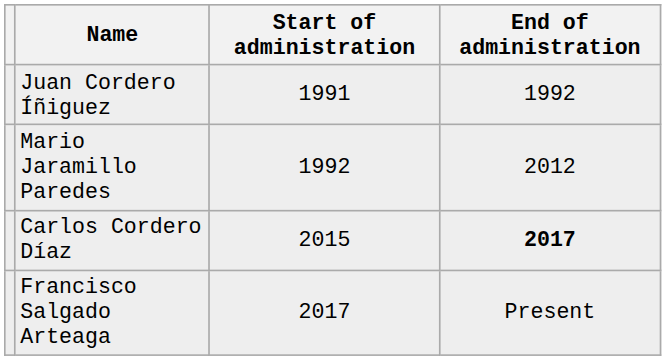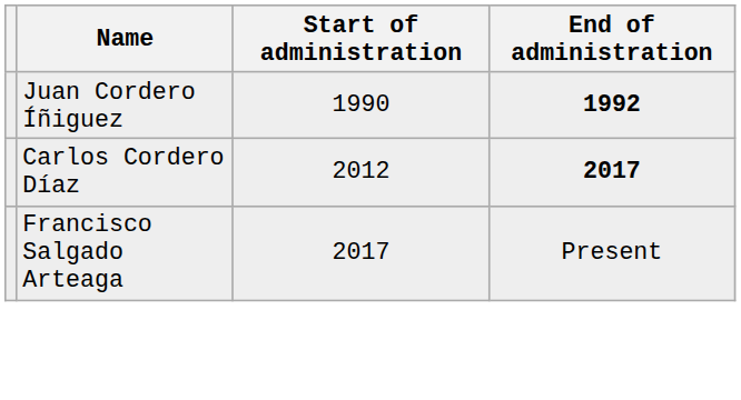 <table class="wikitable" border="0" width="25%" style="background:#ffffff" align="top">
 <tr>
 <th></th>
 <th>Name</th>
 <th>Start of administration</th>
 <th>End of administration</th>
 </tr>
 <tr bgcolor="#EEEEEE">
 <td></td>
 <td>Juan Cordero Íñiguez</td>
-<td align="center">1991</td>
-<td align="center">1992</td>
-</tr>
-<tr bgcolor="#EEEEEE">
-<td></td>
-<td>Mario Jaramillo Paredes</td>
-<td align="center">1992</td>
-<td align="center">2012</td>
+<td align="center">1990</td>
+<td align="center"><strong>1992</strong></td>
 </tr>
 <tr bgcolor="#EEEEEE">
 <td></td>
 <td>Carlos Cordero Díaz</td>
-<td align="center">2015</td>
+<td align="center">2012</td>
 <td align="center"><strong>2017</strong></td>
 </tr>
 <tr bgcolor="#EEEEEE">
 <td></td>
 <td>Francisco Salgado Arteaga</td>
 <td align="center">2017</td>
 <td align="center">Present</td>
 </tr>
 </table>
